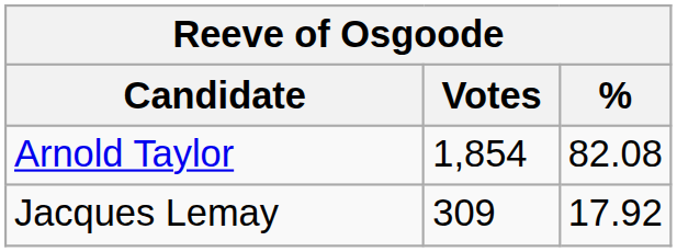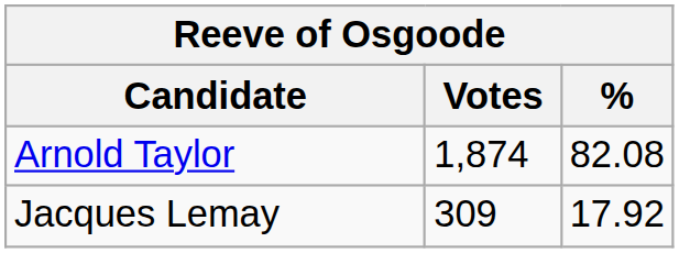 <table class="wikitable">
 <tr>
 <th colspan="3">Reeve of Osgoode</th>
 </tr>
 <tr>
 <th style="width: 170px">Candidate</th>
 <th style="width: 50px">Votes</th>
 <th style="width: 40px">%</th>
 </tr>
 <tr>
 <td><a href='#'>Arnold Taylor</a></td>
-<td>1,854</td>
+<td>1,874</td>
 <td>82.08</td>
 </tr>
 <tr>
 <td>Jacques Lemay</td>
 <td>309</td>
 <td>17.92</td>
 </tr>
 </table>
